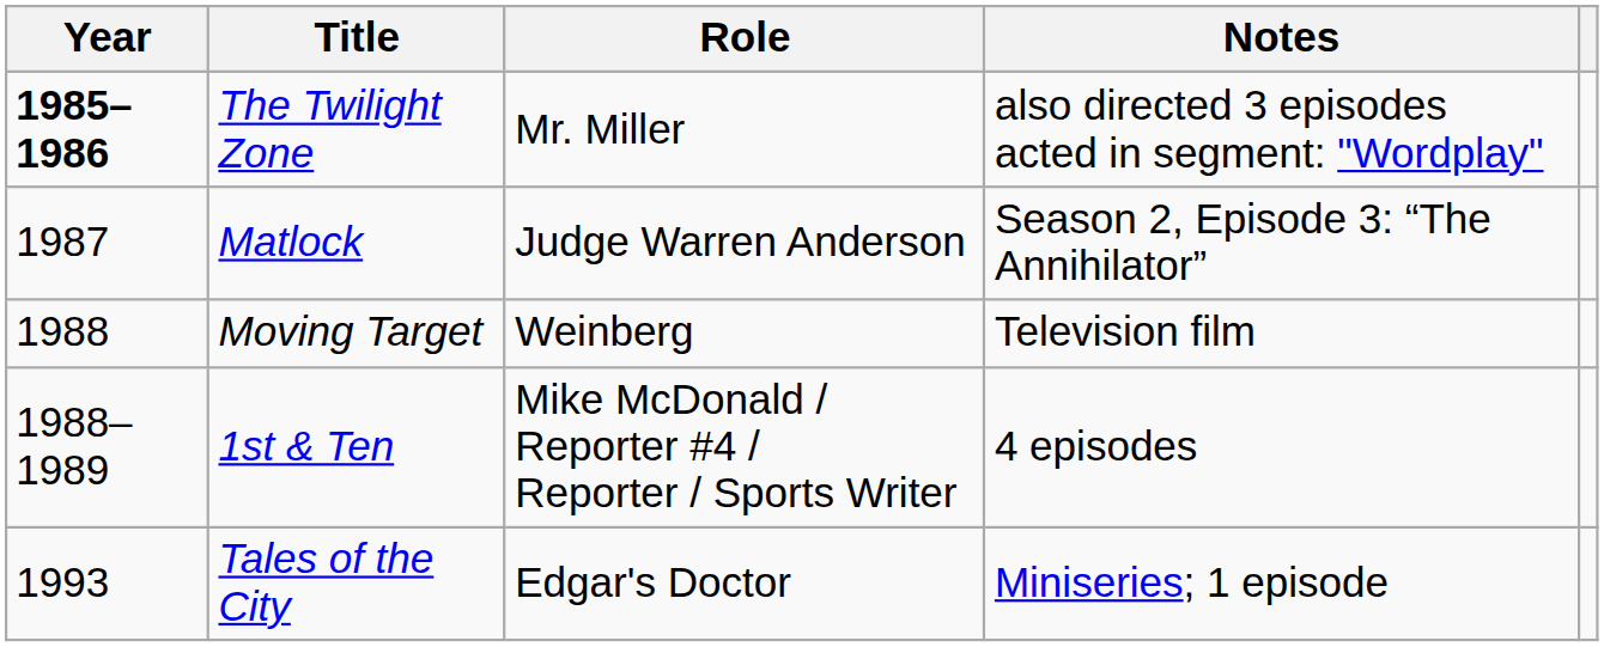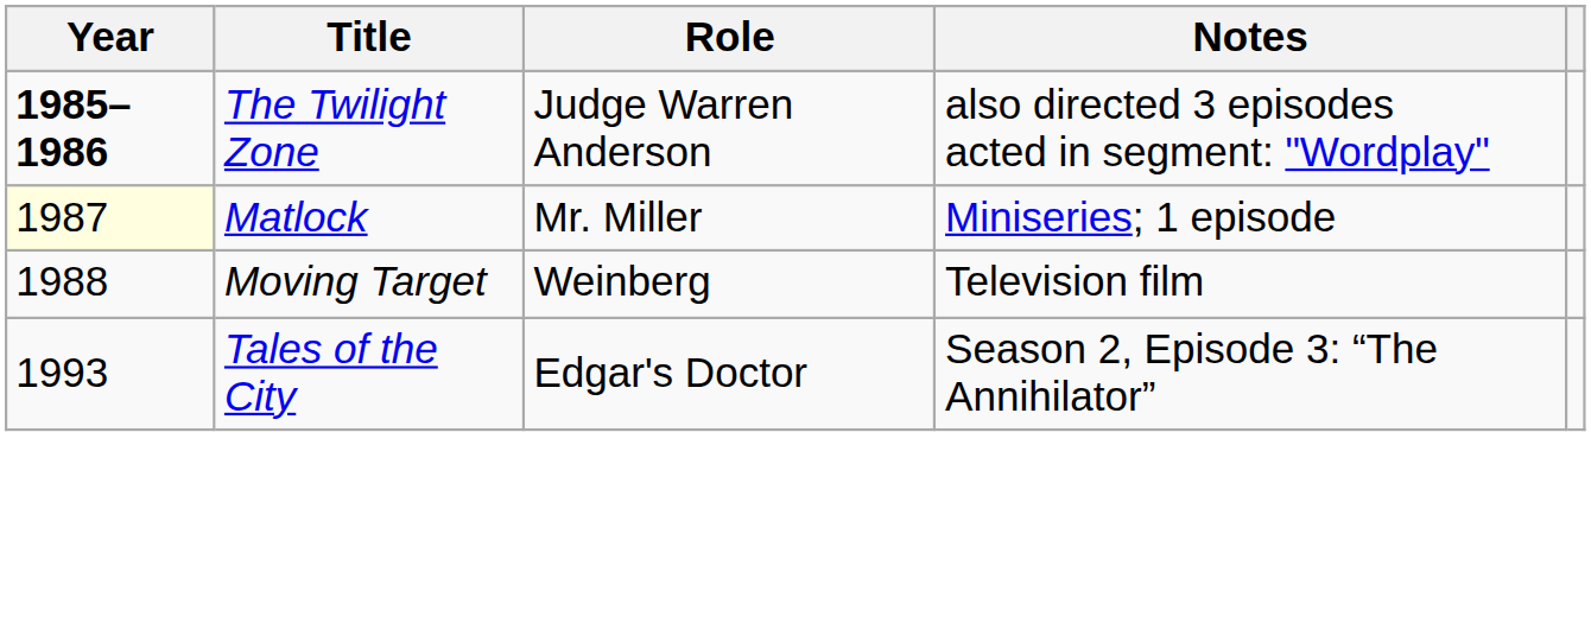 <table class="wikitable">
 <tr>
 <th>Year</th>
 <th>Title</th>
 <th>Role</th>
 <th>Notes</th>
 <th></th>
 </tr>
 <tr>
 <td><strong>1985–1986</strong></td>
 <td><em><a href='#'>The Twilight Zone</a></em></td>
-<td>Mr. Miller</td>
+<td>Judge Warren Anderson</td>
 <td>also directed 3 episodes<br>acted in segment: <a href='#'>"Wordplay"</a></td>
 <td> <br></td>
 </tr>
 <tr>
-<td>1987</td>
+<td style="background: lightyellow;">1987</td>
 <td><em><a href='#'>Matlock</a></em></td>
-<td>Judge Warren Anderson</td>
-<td>Season 2, Episode 3: “The Annihilator”</td>
+<td>Mr. Miller</td>
+<td><a href='#'>Miniseries</a>; 1 episode</td>
 <td></td>
 </tr>
 <tr>
 <td>1988</td>
 <td><em>Moving Target</em></td>
 <td>Weinberg</td>
 <td>Television film</td>
 <td></td>
 </tr>
 <tr>
-<td>1988–1989</td>
-<td><em><a href='#'>1st & Ten</a></em></td>
-<td>Mike McDonald / Reporter #4 /<br>Reporter / Sports Writer</td>
-<td>4 episodes</td>
-<td> <br></td>
-</tr>
-<tr>
 <td>1993</td>
 <td><em><a href='#'>Tales of the City</a></em></td>
 <td>Edgar's Doctor</td>
-<td><a href='#'>Miniseries</a>; 1 episode</td>
+<td>Season 2, Episode 3: “The Annihilator”</td>
 <td></td>
 </tr>
 </table>
